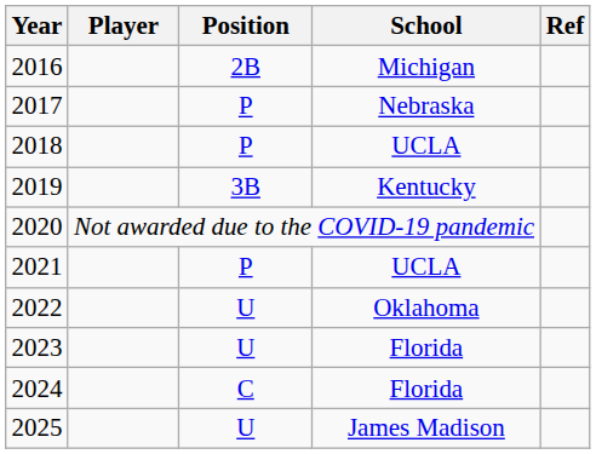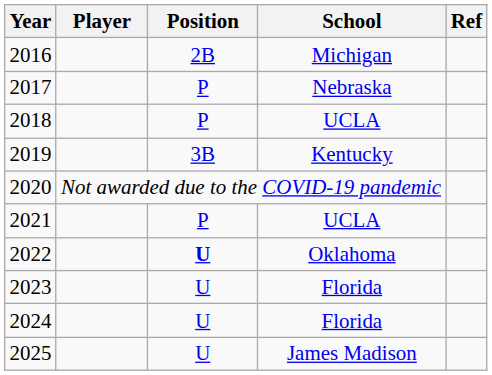 <table class="wikitable sortable plainrowheaders" style="text-align:center;">
 <tr>
 <th scope="col">Year</th>
 <th scope="col">Player</th>
 <th scope="col">Position</th>
 <th scope="col">School</th>
 <th scope="col" class="unsortable">Ref</th>
 </tr>
 <tr>
 <td>2016</td>
 <td></td>
 <td><a href='#'>2B</a></td>
 <td><a href='#'>Michigan</a></td>
 <td></td>
 </tr>
 <tr>
 <td>2017</td>
 <td></td>
 <td><a href='#'>P</a></td>
 <td><a href='#'>Nebraska</a></td>
 <td></td>
 </tr>
 <tr>
 <td>2018</td>
 <td></td>
 <td><a href='#'>P</a></td>
 <td><a href='#'>UCLA</a></td>
 <td></td>
 </tr>
 <tr>
 <td>2019</td>
 <td></td>
 <td><a href='#'>3B</a></td>
 <td><a href='#'>Kentucky</a></td>
 <td></td>
 </tr>
 <tr>
 <td>2020</td>
 <td colspan=3><em>Not awarded due to the <a href='#'>COVID-19 pandemic</a></em></td>
 <td></td>
 </tr>
 <tr>
 <td>2021</td>
 <td></td>
 <td><a href='#'>P</a></td>
 <td><a href='#'>UCLA</a></td>
 <td></td>
 </tr>
 <tr>
 <td>2022</td>
 <td></td>
-<td><a href='#'>U</a></td>
+<td><strong><a href='#'>U</a></strong></td>
 <td><a href='#'>Oklahoma</a></td>
 <td></td>
 </tr>
 <tr>
 <td>2023</td>
 <td></td>
 <td><a href='#'>U</a></td>
 <td><a href='#'>Florida</a></td>
 <td></td>
 </tr>
 <tr>
 <td>2024</td>
 <td></td>
-<td><a href='#'>C</a></td>
+<td><a href='#'>U</a></td>
 <td><a href='#'>Florida</a></td>
 <td></td>
 </tr>
 <tr>
 <td>2025</td>
 <td></td>
 <td><a href='#'>U</a></td>
 <td><a href='#'>James Madison</a></td>
 <td></td>
 </tr>
 </table>
